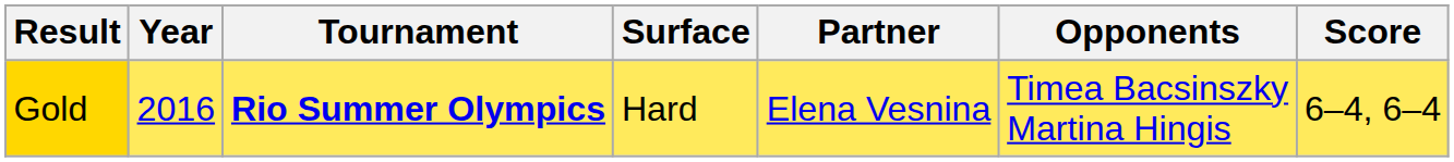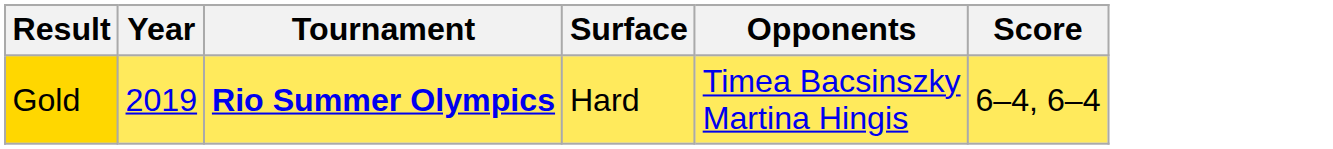 <table class="sortable wikitable">
 <tr>
 <th>Result</th>
 <th>Year</th>
 <th>Tournament</th>
 <th>Surface</th>
-<th>Partner</th>
 <th>Opponents</th>
 <th class="unsortable">Score</th>
 </tr>
 <tr bgcolor=FFEA5C>
 <td bgcolor=gold>Gold</td>
-<td><a href='#'>2016</a></td>
+<td><a href='#'>2019</a></td>
 <td><strong><a href='#'>Rio Summer Olympics</a></strong></td>
 <td>Hard</td>
-<td> <a href='#'>Elena Vesnina</a></td>
 <td> <a href='#'>Timea Bacsinszky</a> <br>  <a href='#'>Martina Hingis</a></td>
 <td>6–4, 6–4</td>
 </tr>
 </table>
